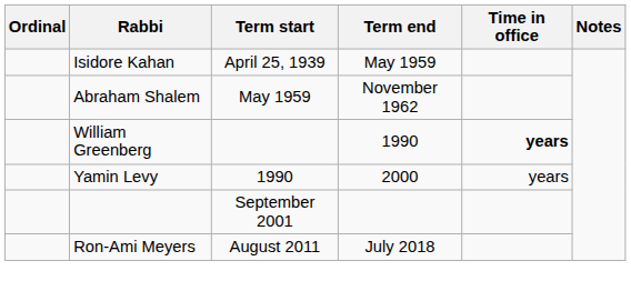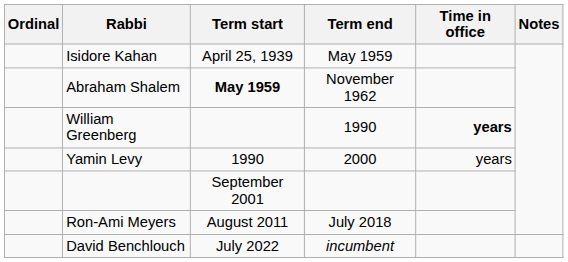 <table class="wikitable sortable">
 <tr>
 <th>Ordinal</th>
 <th>Rabbi</th>
 <th>Term start</th>
 <th>Term end</th>
 <th>Time in office</th>
 <th>Notes</th>
 </tr>
 <tr>
 <td align=center></td>
 <td>Isidore Kahan</td>
 <td align=center>April 25, 1939</td>
 <td align=center>May 1959</td>
 <td align=right></td>
 <td rowspan=6></td>
 </tr>
 <tr>
 <td align=center></td>
 <td>Abraham Shalem</td>
-<td align=center>May 1959</td>
+<td align=center><strong>May 1959</strong></td>
 <td align=center>November 1962</td>
 <td align=right></td>
 </tr>
 <tr>
 <td align=center></td>
 <td>William Greenberg</td>
 <td align=center></td>
 <td align=center>1990</td>
 <td align=right><strong> years</strong></td>
 </tr>
 <tr>
 <td align=center></td>
 <td>Yamin Levy</td>
 <td align=center>1990</td>
 <td align=center>2000</td>
 <td align=right> years</td>
 </tr>
 <tr>
 <td align=center></td>
 <td></td>
 <td align=center>September 2001</td>
 <td align=center></td>
 <td align=right></td>
 </tr>
 <tr>
 <td align=center></td>
 <td>Ron-Ami Meyers</td>
 <td align=center>August 2011</td>
 <td align=center>July 2018</td>
 <td align=right></td>
 </tr>
+<tr>
+<td align=center></td>
+<td>David Benchlouch</td>
+<td align=center>July 2022</td>
+<td align=center><em>incumbent</em></td>
+<td align=right></td>
+<td></td>
+</tr>
 </table>
